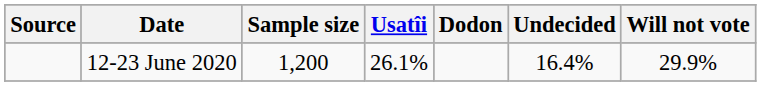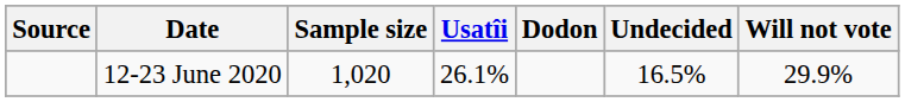 <table class="wikitable" style="text-align:center; font-size:small;">
 <tr>
 <th>Source</th>
 <th>Date</th>
 <th>Sample size</th>
 <th><a href='#'>Usatîi</a><br></th>
 <th>Dodon<br></th>
 <th>Undecided</th>
 <th>Will not vote</th>
 </tr>
 <tr>
 <td></td>
 <td>12-23 June 2020</td>
-<td>1,200</td>
+<td>1,020</td>
 <td>26.1%</td>
 <td></td>
-<td>16.4%</td>
+<td>16.5%</td>
 <td>29.9%</td>
 </tr>
 </table>
